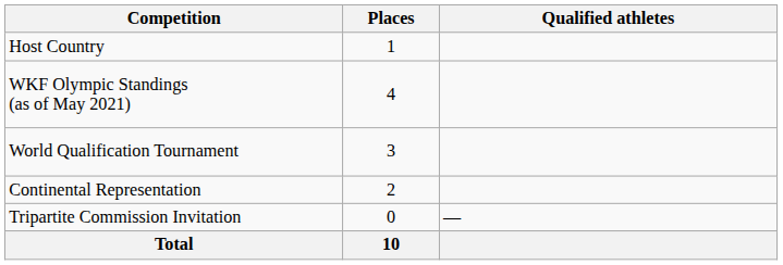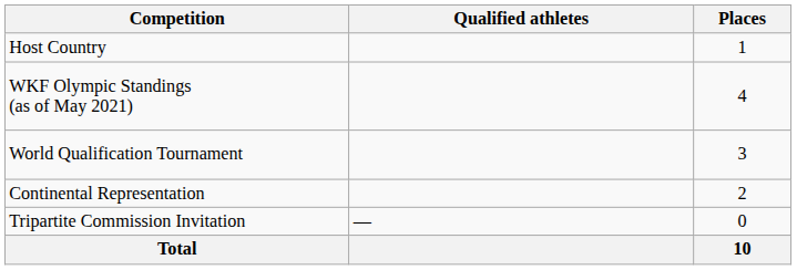 <table class="wikitable">
 <tr>
 <th width=300>Competition</th>
+<th width=300>Qualified athletes</th>
 <th width=80>Places</th>
-<th width=300>Qualified athletes</th>
 </tr>
 <tr>
 <td>Host Country</td>
+<td></td>
 <td align=center>1</td>
-<td></td>
 </tr>
 <tr>
 <td>WKF Olympic Standings<br>(as of May 2021)</td>
+<td><br><br> <br> </td>
 <td align=center>4</td>
-<td><br><br> <br> </td>
 </tr>
 <tr>
 <td>World Qualification Tournament</td>
+<td><br><br></td>
 <td align=center>3</td>
-<td><br><br></td>
 </tr>
 <tr>
 <td>Continental Representation</td>
+<td><br></td>
 <td align=center>2</td>
-<td><br></td>
 </tr>
 <tr>
 <td>Tripartite Commission Invitation</td>
+<td>—</td>
 <td align=center>0</td>
-<td>—</td>
 </tr>
 <tr>
 <th>Total</th>
+<th></th>
 <th>10</th>
-<th></th>
 </tr>
 </table>
